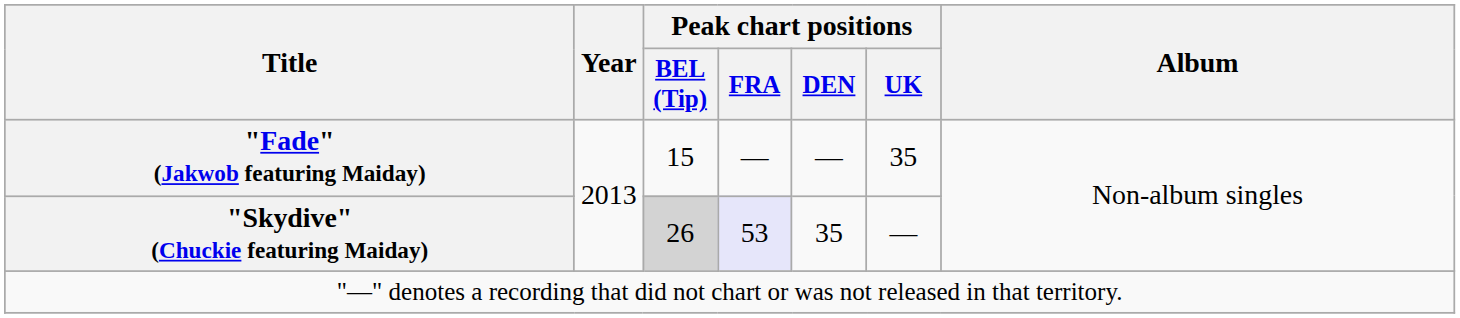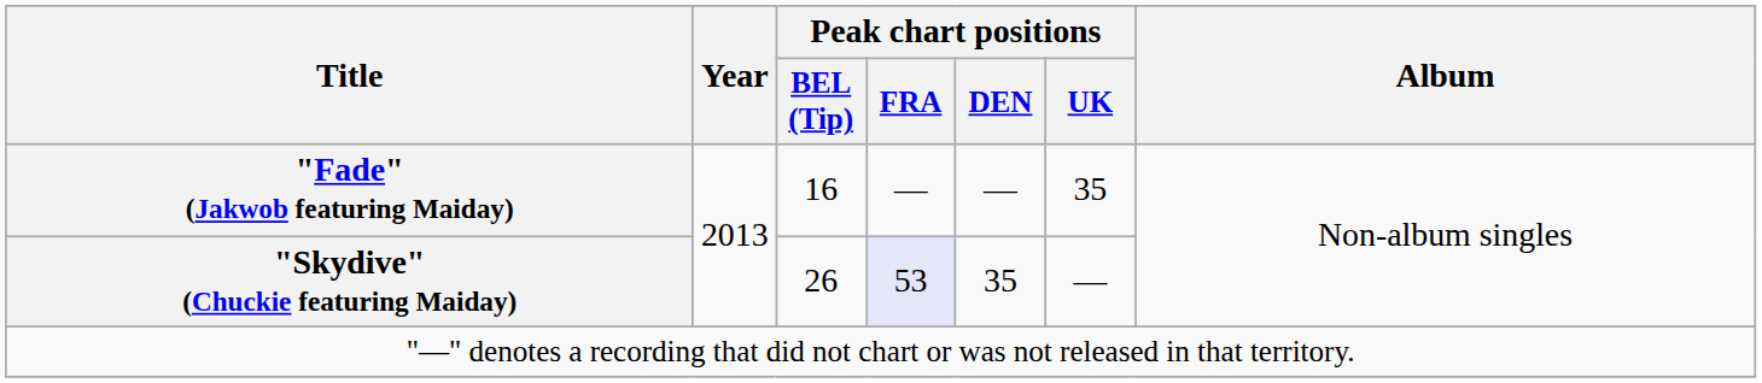 <table class="wikitable plainrowheaders" style="text-align:center;" border="1">
 <tr>
 <th scope="col" rowspan="2" style="width:20em;">Title</th>
 <th scope="col" rowspan="2">Year</th>
 <th scope="col" colspan="4">Peak chart positions</th>
 <th scope="col" rowspan="2" style="width:18em;">Album</th>
 </tr>
 <tr>
 <th scope="col" style="width:2.5em;font-size:90%;"><a href='#'>BEL<br>(Tip)</a><br></th>
 <th scope="col" style="width:2.5em;font-size:90%;"><a href='#'>FRA</a><br></th>
 <th scope="col" style="width:2.5em;font-size:90%;"><a href='#'>DEN</a><br></th>
 <th scope="col" style="width:2.5em;font-size:90%;"><a href='#'>UK</a><br></th>
 </tr>
 <tr>
 <th scope="row">"<a href='#'>Fade</a>"<br><small>(<a href='#'>Jakwob</a> featuring Maiday)</small></th>
 <td rowspan="2">2013</td>
-<td>15</td>
+<td>16</td>
 <td>—</td>
 <td>—</td>
 <td>35</td>
 <td rowspan="2">Non-album singles</td>
 </tr>
 <tr>
 <th scope="row">"Skydive"<br><small>(<a href='#'>Chuckie</a> featuring Maiday)</small></th>
-<td style="background: lightgrey;">26</td>
+<td>26</td>
 <td style="background: lavender;">53</td>
 <td>35</td>
 <td>—</td>
 </tr>
 <tr>
 <td colspan="11" style="font-size:90%">"—" denotes a recording that did not chart or was not released in that territory.</td>
 </tr>
 </table>
